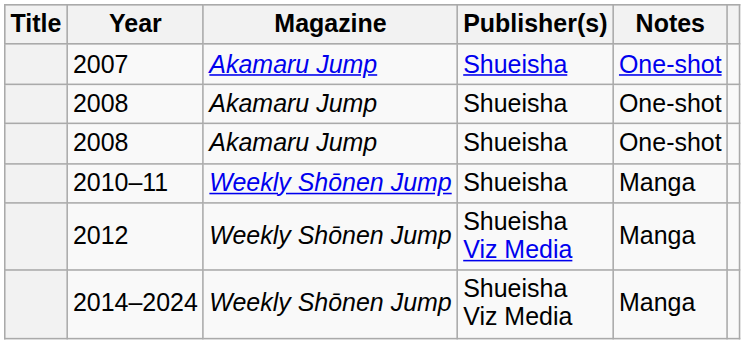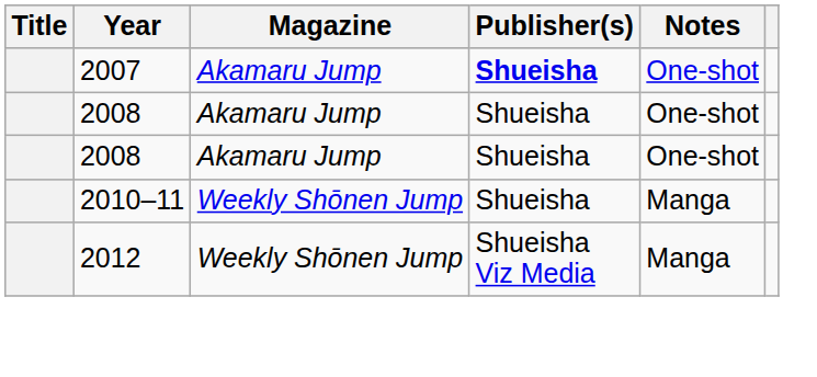 <table class="wikitable plainrowheaders sortable">
 <tr style="background:#ccc; text-align:center;">
 <th scope="col">Title</th>
 <th scope="col">Year</th>
 <th>Magazine</th>
 <th scope="col">Publisher(s)</th>
 <th scope="col">Notes</th>
 <th scope="col" class="unsortable"></th>
 </tr>
 <tr>
 <th scope="row"></th>
 <td>2007</td>
 <td><em><a href='#'>Akamaru Jump</a></em></td>
-<td><a href='#'>Shueisha</a></td>
+<td><strong><a href='#'>Shueisha</a></strong></td>
 <td><a href='#'>One-shot</a></td>
 <td align="center"></td>
 </tr>
 <tr>
 <th scope="row"></th>
 <td>2008</td>
 <td><em>Akamaru Jump</em></td>
 <td>Shueisha</td>
 <td>One-shot</td>
 <td align="center"></td>
 </tr>
 <tr>
 <th scope="row"></th>
 <td>2008</td>
 <td><em>Akamaru Jump</em></td>
 <td>Shueisha</td>
 <td>One-shot</td>
 <td align="center"></td>
 </tr>
 <tr>
 <th scope="row"></th>
 <td>2010–11</td>
 <td><em><a href='#'>Weekly Shōnen Jump</a></em></td>
 <td>Shueisha</td>
 <td>Manga</td>
 <td align="center"></td>
 </tr>
 <tr>
 <th scope="row"></th>
 <td>2012</td>
 <td><em>Weekly Shōnen Jump</em></td>
 <td>Shueisha <br><a href='#'>Viz Media</a> </td>
 <td>Manga</td>
 <td align="center"></td>
 </tr>
-<tr>
-<th scope="row"></th>
-<td>2014–2024</td>
-<td><em>Weekly Shōnen Jump</em></td>
-<td>Shueisha <br>Viz Media </td>
-<td>Manga</td>
-<td align="center"></td>
-</tr>
 </table>
